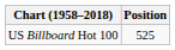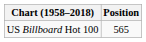 <table class="wikitable plainrowheaders">
 <tr>
 <th>Chart (1958–2018)</th>
 <th>Position</th>
 </tr>
 <tr>
 <td>US <em>Billboard</em> Hot 100</td>
-<td style="text-align:center;">525</td>
+<td style="text-align:center;">565</td>
 </tr>
 </table>
